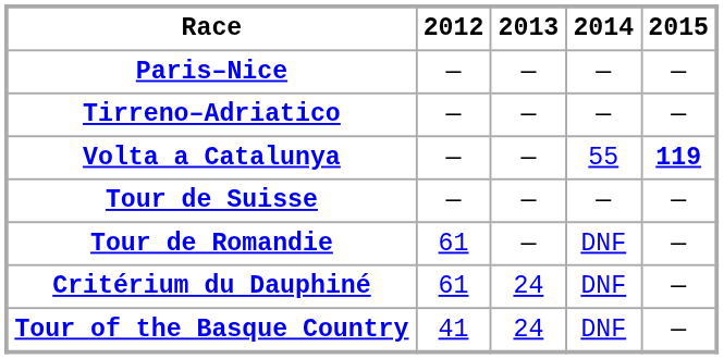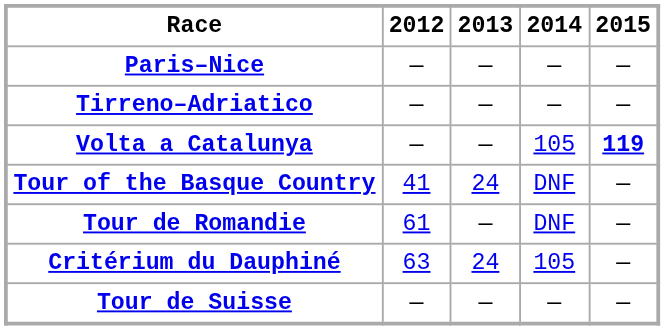 <table cellpadding="3" cellspacing="0" border="1" style="font-size: 95%; border: #aaa solid 2px; border-collapse: collapse;">
 <tr>
 <th>Race</th>
 <th scope="col">2012</th>
 <th scope="col">2013</th>
 <th scope="col">2014</th>
 <th scope="col">2015</th>
 </tr>
 <tr style="text-align:center; text-align:center;">
 <td><strong><a href='#'>Paris–Nice</a></strong></td>
 <td>—</td>
 <td>—</td>
 <td>—</td>
 <td>—</td>
 </tr>
 <tr style="text-align:center;">
 <td><strong><a href='#'>Tirreno–Adriatico</a></strong></td>
 <td>—</td>
 <td>—</td>
 <td>—</td>
 <td>—</td>
 </tr>
 <tr style="text-align:center;">
 <td><strong><a href='#'>Volta a Catalunya</a></strong></td>
 <td>—</td>
 <td>—</td>
-<td><a href='#'>55</a></td>
+<td><a href='#'>105</a></td>
 <td><strong><a href='#'>119</a></strong></td>
 </tr>
-<tr style="text-align:center; text-align:center;">
-<td><strong><a href='#'>Tour de Suisse</a></strong></td>
-<td>—</td>
-<td>—</td>
-<td>—</td>
+<tr style="text-align:center;">
+<td><strong><a href='#'>Tour of the Basque Country</a></strong></td>
+<td><a href='#'>41</a></td>
+<td><a href='#'>24</a></td>
+<td><a href='#'>DNF</a></td>
 <td>—</td>
 </tr>
 <tr style="text-align:center; text-align:center;">
 <td><strong><a href='#'>Tour de Romandie</a></strong></td>
 <td><a href='#'>61</a></td>
 <td>—</td>
 <td><a href='#'>DNF</a></td>
 <td>—</td>
 </tr>
 <tr style="text-align:center;">
 <td><strong><a href='#'>Critérium du Dauphiné</a></strong></td>
-<td><a href='#'>61</a></td>
+<td><a href='#'>63</a></td>
 <td><a href='#'>24</a></td>
-<td><a href='#'>DNF</a></td>
+<td><a href='#'>105</a></td>
 <td>—</td>
 </tr>
-<tr style="text-align:center;">
-<td><strong><a href='#'>Tour of the Basque Country</a></strong></td>
-<td><a href='#'>41</a></td>
-<td><a href='#'>24</a></td>
-<td><a href='#'>DNF</a></td>
+<tr style="text-align:center; text-align:center;">
+<td><strong><a href='#'>Tour de Suisse</a></strong></td>
+<td>—</td>
+<td>—</td>
+<td>—</td>
 <td>—</td>
 </tr>
 </table>
